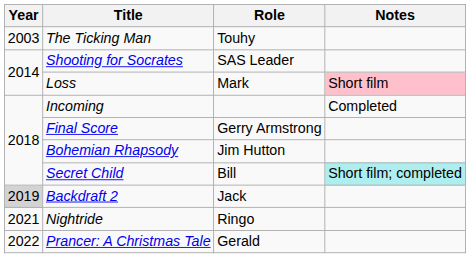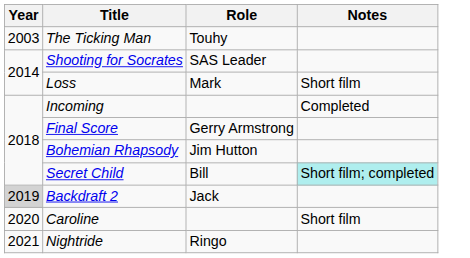 <table class="wikitable sortable">
 <tr>
 <th>Year</th>
 <th>Title</th>
 <th>Role</th>
 <th>Notes</th>
 </tr>
 <tr>
 <td>2003</td>
 <td><em>The Ticking Man</em></td>
 <td>Touhy</td>
 <td></td>
 </tr>
 <tr>
 <td rowspan="2">2014</td>
 <td><em><a href='#'>Shooting for Socrates</a></em></td>
 <td>SAS Leader</td>
 <td></td>
 </tr>
 <tr>
 <td><em>Loss</em></td>
 <td>Mark</td>
-<td style="background: pink;">Short film</td>
+<td>Short film</td>
 </tr>
 <tr>
 <td rowspan="4">2018</td>
 <td><em>Incoming</em></td>
 <td></td>
 <td>Completed</td>
 </tr>
 <tr>
 <td><em><a href='#'>Final Score</a></em></td>
 <td>Gerry Armstrong</td>
 <td></td>
 </tr>
 <tr>
 <td><em><a href='#'>Bohemian Rhapsody</a></em></td>
 <td>Jim Hutton</td>
 <td></td>
 </tr>
 <tr>
 <td><em><a href='#'>Secret Child</a></em></td>
 <td>Bill</td>
 <td style="background: paleturquoise;">Short film; completed</td>
 </tr>
 <tr>
 <td style="background: lightgrey;">2019</td>
 <td><em><a href='#'>Backdraft 2</a></em></td>
 <td>Jack</td>
 <td></td>
 </tr>
 <tr>
+<td>2020</td>
+<td><em>Caroline</em></td>
+<td></td>
+<td>Short film</td>
+</tr>
+<tr>
 <td>2021</td>
 <td><em>Nightride</em></td>
 <td>Ringo</td>
 <td></td>
 </tr>
-<tr>
-<td>2022</td>
-<td><em><a href='#'>Prancer: A Christmas Tale</a></em></td>
-<td>Gerald</td>
-<td></td>
-</tr>
 </table>
